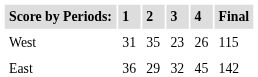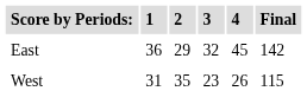 <table cellpadding=5>
 <tr bgcolor="#dddddd">
 <td><strong>Score by Periods:</strong></td>
 <td><strong>1</strong></td>
 <td><strong>2</strong></td>
 <td><strong>3</strong></td>
 <td><strong>4</strong></td>
 <td><strong>Final</strong></td>
 </tr>
 <tr>
+<td>East</td>
+<td>36</td>
+<td>29</td>
+<td>32</td>
+<td>45</td>
+<td>142</td>
+</tr>
+<tr>
 <td>West</td>
 <td>31</td>
 <td>35</td>
 <td>23</td>
 <td>26</td>
 <td>115</td>
 </tr>
 <tr>
-<td>East</td>
-<td>36</td>
-<td>29</td>
-<td>32</td>
-<td>45</td>
-<td>142</td>
-</tr>
-<tr>
 </tr>
 </table>
